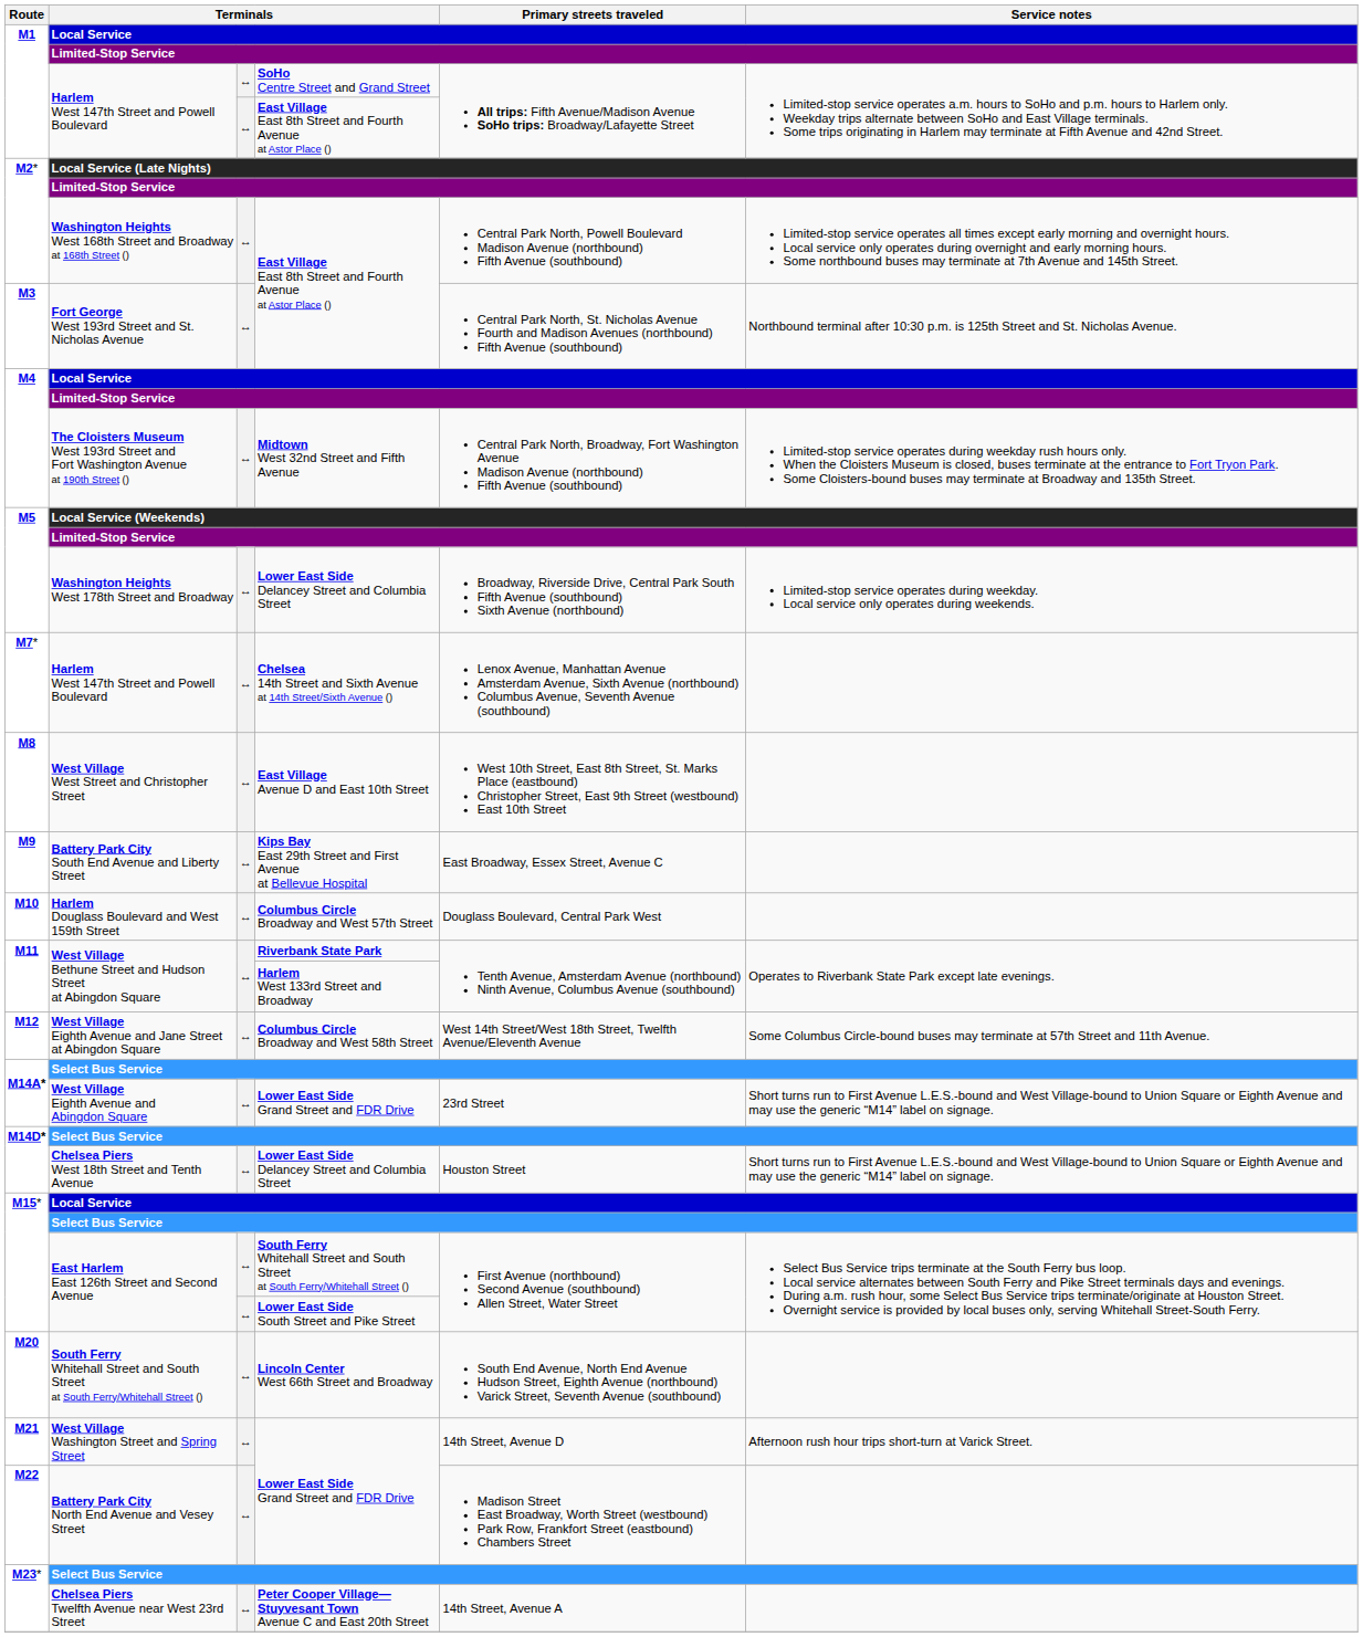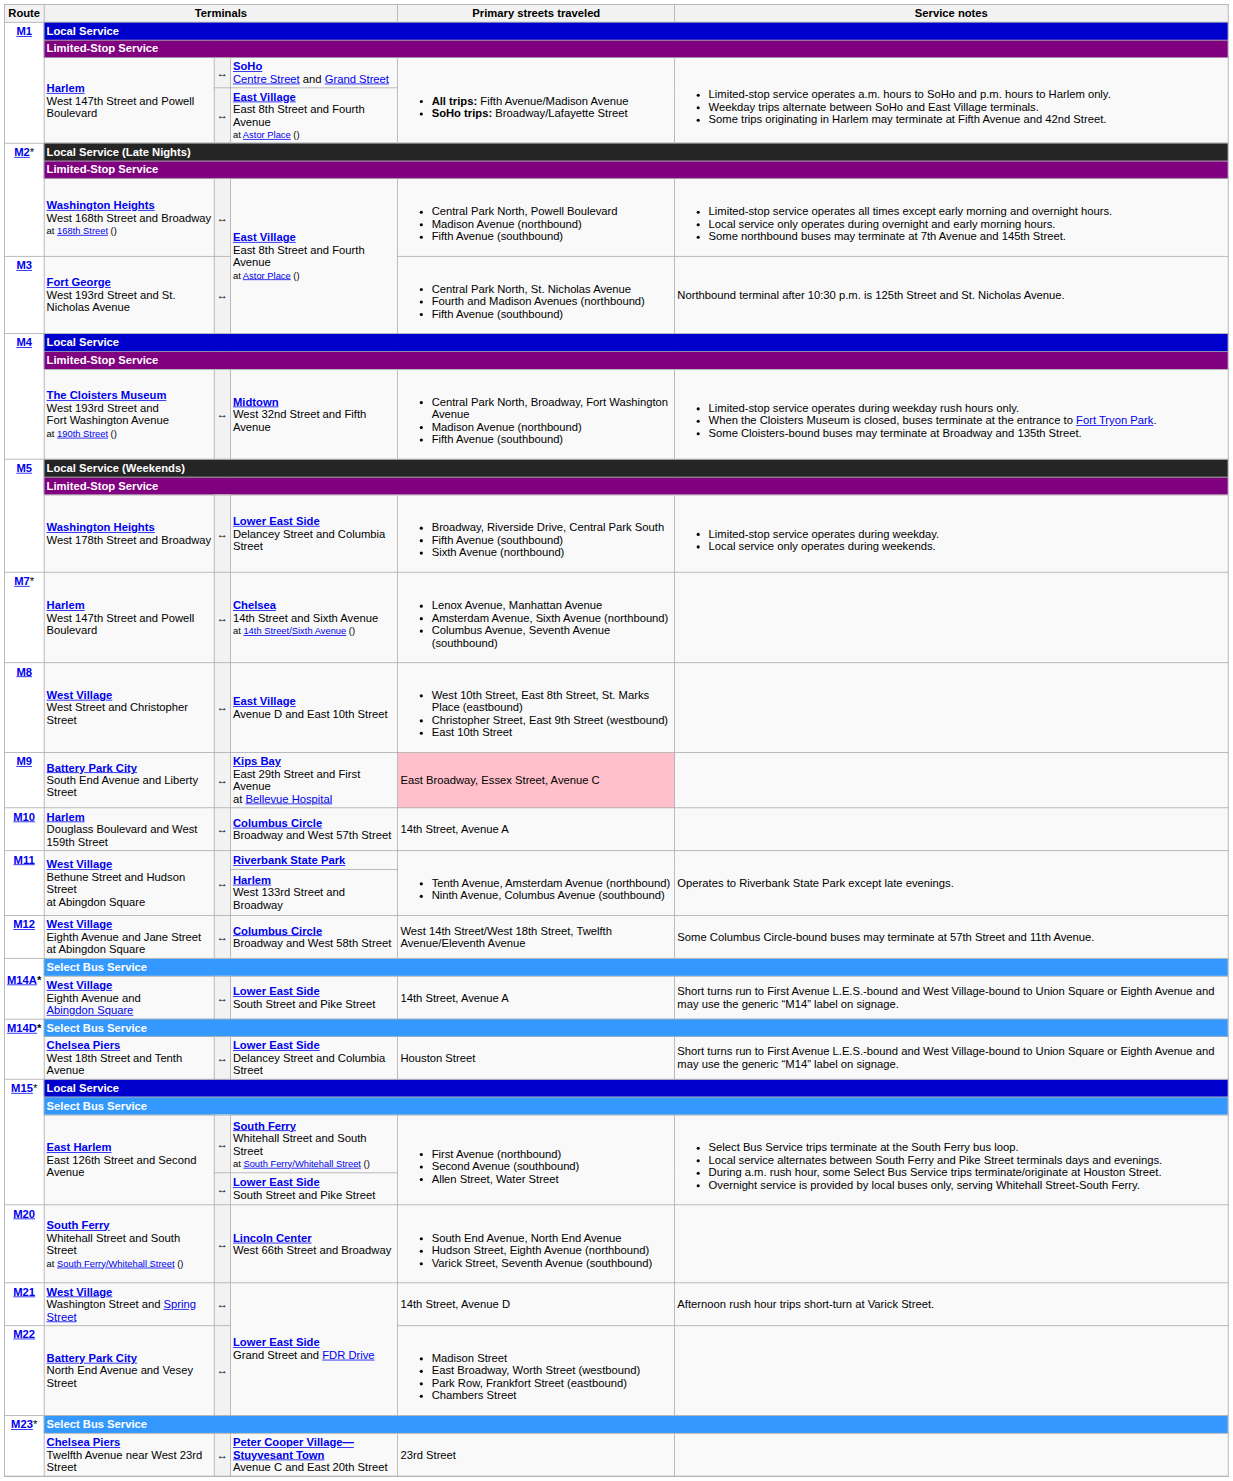 <table class="wikitable" style="font-size: 90%;" |>
 <tr>
 <th>Route</th>
 <th colspan=3>Terminals</th>
 <th>Primary streets traveled</th>
 <th>Service notes</th>
 </tr>
 <tr>
 <td rowspan=4 style="background:white; color:black" align="center" valign=top><div><strong><a href='#'>M1</a></strong></div></td>
 <td colspan=5 style="background:#0000CC; color:white" align="left"><strong>Local Service</strong></td>
 </tr>
 <tr>
 <td colspan=5 style="background:purple; color:white" align="left"><strong>Limited-Stop Service</strong></td>
 </tr>
 <tr>
 <td rowspan=2><strong><a href='#'>Harlem</a></strong><br>West 147th Street and Powell Boulevard</td>
 <th><span>↔</span></th>
 <td><strong><a href='#'>SoHo</a></strong><br><a href='#'>Centre Street</a> and <a href='#'>Grand Street</a><br></td>
 <td rowspan=2><br><ul><li><strong>All trips:</strong> Fifth Avenue/Madison Avenue</li><li><strong>SoHo trips:</strong> Broadway/Lafayette Street</li></ul></td>
 <td rowspan=2><br><ul><li>Limited-stop service operates a.m. hours to SoHo and p.m. hours to Harlem only.</li><li>Weekday trips alternate between SoHo and East Village terminals.</li><li>Some trips originating in Harlem may terminate at Fifth Avenue and 42nd Street.</li></ul></td>
 </tr>
 <tr>
 <th><span>↔</span></th>
 <td><strong><a href='#'>East Village</a></strong><br>East 8th Street and Fourth Avenue<br><small>at <a href='#'>Astor Place</a> ()</small></td>
 </tr>
 <tr>
 <td rowspan=3 style="background:white; color:black" align="center" valign=top><div><strong><a href='#'>M2</a></strong>*</div></td>
 <td colspan=5 style="background:#252525; color:white" align="left"><strong>Local Service (Late Nights)</strong></td>
 </tr>
 <tr>
 <td colspan=5 style="background:purple; color:white" align="left"><strong>Limited-Stop Service</strong></td>
 </tr>
 <tr>
 <td><strong><a href='#'>Washington Heights</a></strong><br>West 168th Street and Broadway<br><small>at <a href='#'>168th Street</a> ()</small></td>
 <th><span>↔</span></th>
 <td rowspan="2"><strong><a href='#'>East Village</a></strong><br>East 8th Street and Fourth Avenue<br><small>at <a href='#'>Astor Place</a> ()</small></td>
 <td><br><ul><li>Central Park North, Powell Boulevard</li><li>Madison Avenue (northbound)</li><li>Fifth Avenue (southbound)</li></ul></td>
 <td><br><ul><li>Limited-stop service operates all times except early morning and overnight hours.</li><li>Local service only operates during overnight and early morning hours.</li><li>Some northbound buses may terminate at 7th Avenue and 145th Street.</li></ul></td>
 </tr>
 <tr>
 <td style="background:white; color:black" align="center" valign=top><div><strong><a href='#'>M3</a></strong></div></td>
 <td><strong><a href='#'>Fort George</a></strong><br>West 193rd Street and St. Nicholas Avenue</td>
 <th><span>↔</span></th>
 <td><br><ul><li>Central Park North, St. Nicholas Avenue</li><li>Fourth and Madison Avenues (northbound)</li><li>Fifth Avenue (southbound)</li></ul></td>
 <td>Northbound terminal after 10:30 p.m. is 125th Street and St. Nicholas Avenue.</td>
 </tr>
 <tr>
 <td rowspan=3 style="background:white; color:black" align="center" valign=top><div><strong><a href='#'>M4</a></strong></div></td>
 <td colspan=5 style="background:#0000CC; color:white" align="left"><strong>Local Service</strong></td>
 </tr>
 <tr>
 <td colspan=5 style="background:purple; color:white" align="left"><strong>Limited-Stop Service</strong></td>
 </tr>
 <tr>
 <td><strong><a href='#'>The Cloisters Museum</a></strong><br>West 193rd Street and<br>Fort Washington Avenue<br><small>at <a href='#'>190th Street</a> ()</small></td>
 <th><span>↔</span></th>
 <td><strong><a href='#'>Midtown</a></strong><br>West 32nd Street and Fifth Avenue</td>
 <td><br><ul><li>Central Park North, Broadway, Fort Washington Avenue</li><li>Madison Avenue (northbound)</li><li>Fifth Avenue (southbound)</li></ul></td>
 <td><br><ul><li>Limited-stop service operates during weekday rush hours only.</li><li>When the Cloisters Museum is closed, buses terminate at the entrance to <a href='#'>Fort Tryon Park</a>.</li><li>Some Cloisters-bound buses may terminate at Broadway and 135th Street.</li></ul></td>
 </tr>
 <tr>
 <td rowspan=3 style="background:white; color:black" align="center" valign=top><div><strong><a href='#'>M5</a></strong></div></td>
 <td colspan=5 style="background:#252525; color:white" align="left"><strong>Local Service (Weekends)</strong></td>
 </tr>
 <tr>
 <td colspan=5 style="background:purple; color:white" align="left"><strong>Limited-Stop Service</strong></td>
 </tr>
 <tr>
 <td><strong><a href='#'>Washington Heights</a></strong><br>West 178th Street and Broadway</td>
 <th><span>↔</span></th>
 <td><strong><a href='#'>Lower East Side</a></strong><br>Delancey Street and Columbia Street</td>
 <td><br><ul><li>Broadway, Riverside Drive, Central Park South</li><li>Fifth Avenue (southbound)</li><li>Sixth Avenue (northbound)</li></ul></td>
 <td><br><ul><li>Limited-stop  service operates during weekday.</li><li>Local service only operates during weekends.</li></ul></td>
 </tr>
 <tr>
 <td style="background:white; color:black" align="center" valign=top><div><strong><a href='#'>M7</a></strong>*</div></td>
 <td><strong><a href='#'>Harlem</a></strong><br>West 147th Street and Powell Boulevard</td>
 <th><span>↔</span></th>
 <td><strong><a href='#'>Chelsea</a></strong><br>14th Street and Sixth Avenue<br><small>at <a href='#'>14th Street/Sixth Avenue</a> ()</small></td>
 <td><br><ul><li>Lenox Avenue, Manhattan Avenue</li><li>Amsterdam Avenue, Sixth Avenue (northbound)</li><li>Columbus Avenue, Seventh Avenue (southbound)</li></ul></td>
 <td></td>
 </tr>
 <tr>
 <td style="background:white; color:black" align="center" valign=top><div><strong><a href='#'>M8</a></strong></div></td>
 <td><strong><a href='#'>West Village</a></strong><br>West Street and Christopher Street</td>
 <th><span>↔</span></th>
 <td><strong><a href='#'>East Village</a></strong><br>Avenue D and East 10th Street</td>
 <td><br><ul><li>West 10th Street, East 8th Street, St. Marks Place (eastbound)</li><li>Christopher Street, East 9th Street (westbound)</li><li>East 10th Street</li></ul></td>
 <td></td>
 </tr>
 <tr>
 <td style="background:white; color:black" align="center" valign=top><div><strong><a href='#'>M9</a></strong></div></td>
 <td><strong><a href='#'>Battery Park City</a></strong><br>South End Avenue and Liberty Street</td>
 <th><span>↔</span></th>
 <td><strong><a href='#'>Kips Bay</a></strong><br>East 29th Street and First Avenue<br>at <a href='#'>Bellevue Hospital</a></td>
-<td>East Broadway, Essex Street, Avenue C</td>
+<td style="background: pink;">East Broadway, Essex Street, Avenue C</td>
 <td></td>
 </tr>
 <tr>
 <td style="background:white; color:black" align="center" valign=top><div><strong><a href='#'>M10</a></strong></div></td>
 <td><strong><a href='#'>Harlem</a></strong><br>Douglass Boulevard and West 159th Street</td>
 <th><span>↔</span></th>
 <td><strong><a href='#'>Columbus Circle</a></strong><br>Broadway and West 57th Street</td>
-<td>Douglass Boulevard, Central Park West</td>
+<td>14th Street, Avenue A</td>
 <td></td>
 </tr>
 <tr>
 <td rowspan=2 style="background:white; color:black" align="center" valign=top><div><strong><a href='#'>M11</a></strong></div></td>
 <td rowspan=2><strong><a href='#'>West Village</a></strong><br>Bethune Street and Hudson Street<br>at Abingdon Square</td>
 <th rowspan="2"><span>↔</span></th>
 <td><strong><a href='#'>Riverbank State Park</a></strong></td>
 <td rowspan=2><br><ul><li>Tenth Avenue, Amsterdam Avenue (northbound)</li><li>Ninth Avenue, Columbus Avenue (southbound)</li></ul></td>
 <td rowspan=2>Operates to Riverbank State Park except late evenings.</td>
 </tr>
 <tr>
 <td><strong><a href='#'>Harlem</a></strong><br>West 133rd Street and Broadway</td>
 </tr>
 <tr>
 <td style="background:white; color:black" align="center" valign=top><div><strong><a href='#'>M12</a></strong></div></td>
 <td><strong><a href='#'>West Village</a></strong><br>Eighth Avenue and Jane Street<br>at Abingdon Square</td>
 <th><span>↔</span></th>
 <td><strong><a href='#'>Columbus Circle</a></strong><br>Broadway and West 58th Street</td>
 <td>West 14th Street/West 18th Street, Twelfth Avenue/Eleventh Avenue</td>
 <td>Some Columbus Circle-bound buses may terminate at 57th Street and 11th Avenue.</td>
 </tr>
 <tr>
 <td rowspan=2 style="background:white; color:black" align="center" valign=top><div><br><strong><a href='#'>M14A</a>*</strong></div></td>
 <td colspan="5" style="background:#3399FF; color:white" align="left"><strong>Select Bus Service</strong></td>
 </tr>
 <tr>
 <td><strong><a href='#'>West Village</a></strong><br>Eighth Avenue and<br><a href='#'>Abingdon Square</a></td>
 <th><span>↔</span></th>
-<td><strong><a href='#'>Lower East Side</a></strong><br>Grand Street and <a href='#'>FDR Drive</a></td>
-<td>23rd Street</td>
+<td><strong><a href='#'>Lower East Side</a></strong><br>South Street and Pike Street<br></td>
+<td>14th Street, Avenue A</td>
 <td>Short turns run to First Avenue L.E.S.-bound and West Village-bound to Union Square or Eighth Avenue and may use the generic “M14” label on signage.</td>
 </tr>
 <tr>
 <td rowspan=2 style="background:white; color:black" align="center" valign=top><div><strong><a href='#'>M14D</a>*</strong></div></td>
 <td colspan=5 style="background:#3399FF; color:white" align="left"><strong>Select Bus Service</strong></td>
 </tr>
 <tr>
 <td><strong><a href='#'>Chelsea Piers</a></strong><br>West 18th Street and Tenth Avenue</td>
 <th><span>↔</span></th>
 <td><strong><a href='#'>Lower East Side</a></strong><br>Delancey Street and Columbia Street</td>
 <td>Houston Street</td>
 <td>Short turns run to First Avenue L.E.S.-bound and West Village-bound to Union Square or Eighth Avenue and may use the generic “M14” label on signage.</td>
 </tr>
 <tr>
 <td rowspan="4" style="background:white; color:black" align="center" valign="top"><div><strong><a href='#'>M15</a></strong>*</div></td>
 <td colspan=5 style="background:#0000CC; color:white" align="left"><strong>Local Service</strong></td>
 </tr>
 <tr>
 <td colspan=5 style="background:#3399FF; color:white" align="left"><strong>Select Bus Service</strong></td>
 </tr>
 <tr>
 <td rowspan="2"><strong><a href='#'>East Harlem</a></strong><br>East 126th Street and Second Avenue</td>
 <th><span>↔</span></th>
 <td><strong><a href='#'>South Ferry</a></strong><br>Whitehall Street and South Street<br><small> at <a href='#'>South Ferry/Whitehall Street</a> ()</small></td>
 <td rowspan="2"><br><ul><li>First Avenue (northbound)</li><li>Second Avenue (southbound)</li><li>Allen Street, Water Street</li></ul></td>
 <td rowspan="2"><br><ul><li>Select Bus Service trips terminate at the South Ferry bus loop.</li><li>Local service alternates between South Ferry and Pike Street terminals days and evenings.</li><li>During a.m. rush hour, some Select Bus Service trips terminate/originate at Houston Street.</li><li>Overnight service is provided by local buses only, serving Whitehall Street-South Ferry.</li></ul></td>
 </tr>
 <tr>
 <th><span>↔</span></th>
 <td><strong><a href='#'>Lower East Side</a></strong><br>South Street and Pike Street<br></td>
 </tr>
 <tr>
 <td style="background:white; color:black" align="center" valign=top><div><strong><a href='#'>M20</a></strong></div></td>
 <td><strong><a href='#'>South Ferry</a></strong><br>Whitehall Street and South Street<br><small>at <a href='#'>South Ferry/Whitehall Street</a> ()</small></td>
 <th><span>↔</span></th>
 <td><strong><a href='#'>Lincoln Center</a></strong><br>West 66th Street and Broadway</td>
 <td><br><ul><li>South End Avenue, North End Avenue</li><li>Hudson Street, Eighth Avenue (northbound)</li><li>Varick Street, Seventh Avenue (southbound)</li></ul></td>
 <td></td>
 </tr>
 <tr>
 <td style="background:white; color:black" align="center" valign=top><div><strong><a href='#'>M21</a></strong></div></td>
 <td><strong><a href='#'>West Village</a></strong><br>Washington Street and <a href='#'>Spring Street</a></td>
 <th><span>↔</span></th>
 <td rowspan=2><strong><a href='#'>Lower East Side</a></strong><br>Grand Street and <a href='#'>FDR Drive</a></td>
 <td>14th Street, Avenue D</td>
 <td>Afternoon rush hour trips short-turn at Varick Street.</td>
 </tr>
 <tr>
 <td style="background:white; color:black" align="center" valign=top><div><strong><a href='#'>M22</a></strong></div></td>
 <td><strong><a href='#'>Battery Park City</a></strong><br>North End Avenue and Vesey Street</td>
 <th><span>↔</span></th>
 <td><br><ul><li>Madison Street</li><li>East Broadway, Worth Street (westbound)</li><li>Park Row, Frankfort Street (eastbound)</li><li>Chambers Street</li></ul></td>
 <td></td>
 </tr>
 <tr>
 <td style="background:white; color:black" align="center" valign=top rowspan="2"><div><strong><a href='#'>M23</a></strong>*</div></td>
 <td colspan=5 style="background:#3399FF; color:white" align="left"><strong>Select Bus Service</strong></td>
 </tr>
 <tr>
 <td><strong><a href='#'>Chelsea Piers</a></strong><br>Twelfth Avenue near West 23rd Street</td>
 <th><span>↔</span></th>
 <td><strong><a href='#'>Peter Cooper Village—Stuyvesant Town</a></strong><br>Avenue C and East 20th Street</td>
-<td>14th Street, Avenue A</td>
+<td>23rd Street</td>
 <td></td>
 </tr>
 <tr>
 </tr>
 </table>
